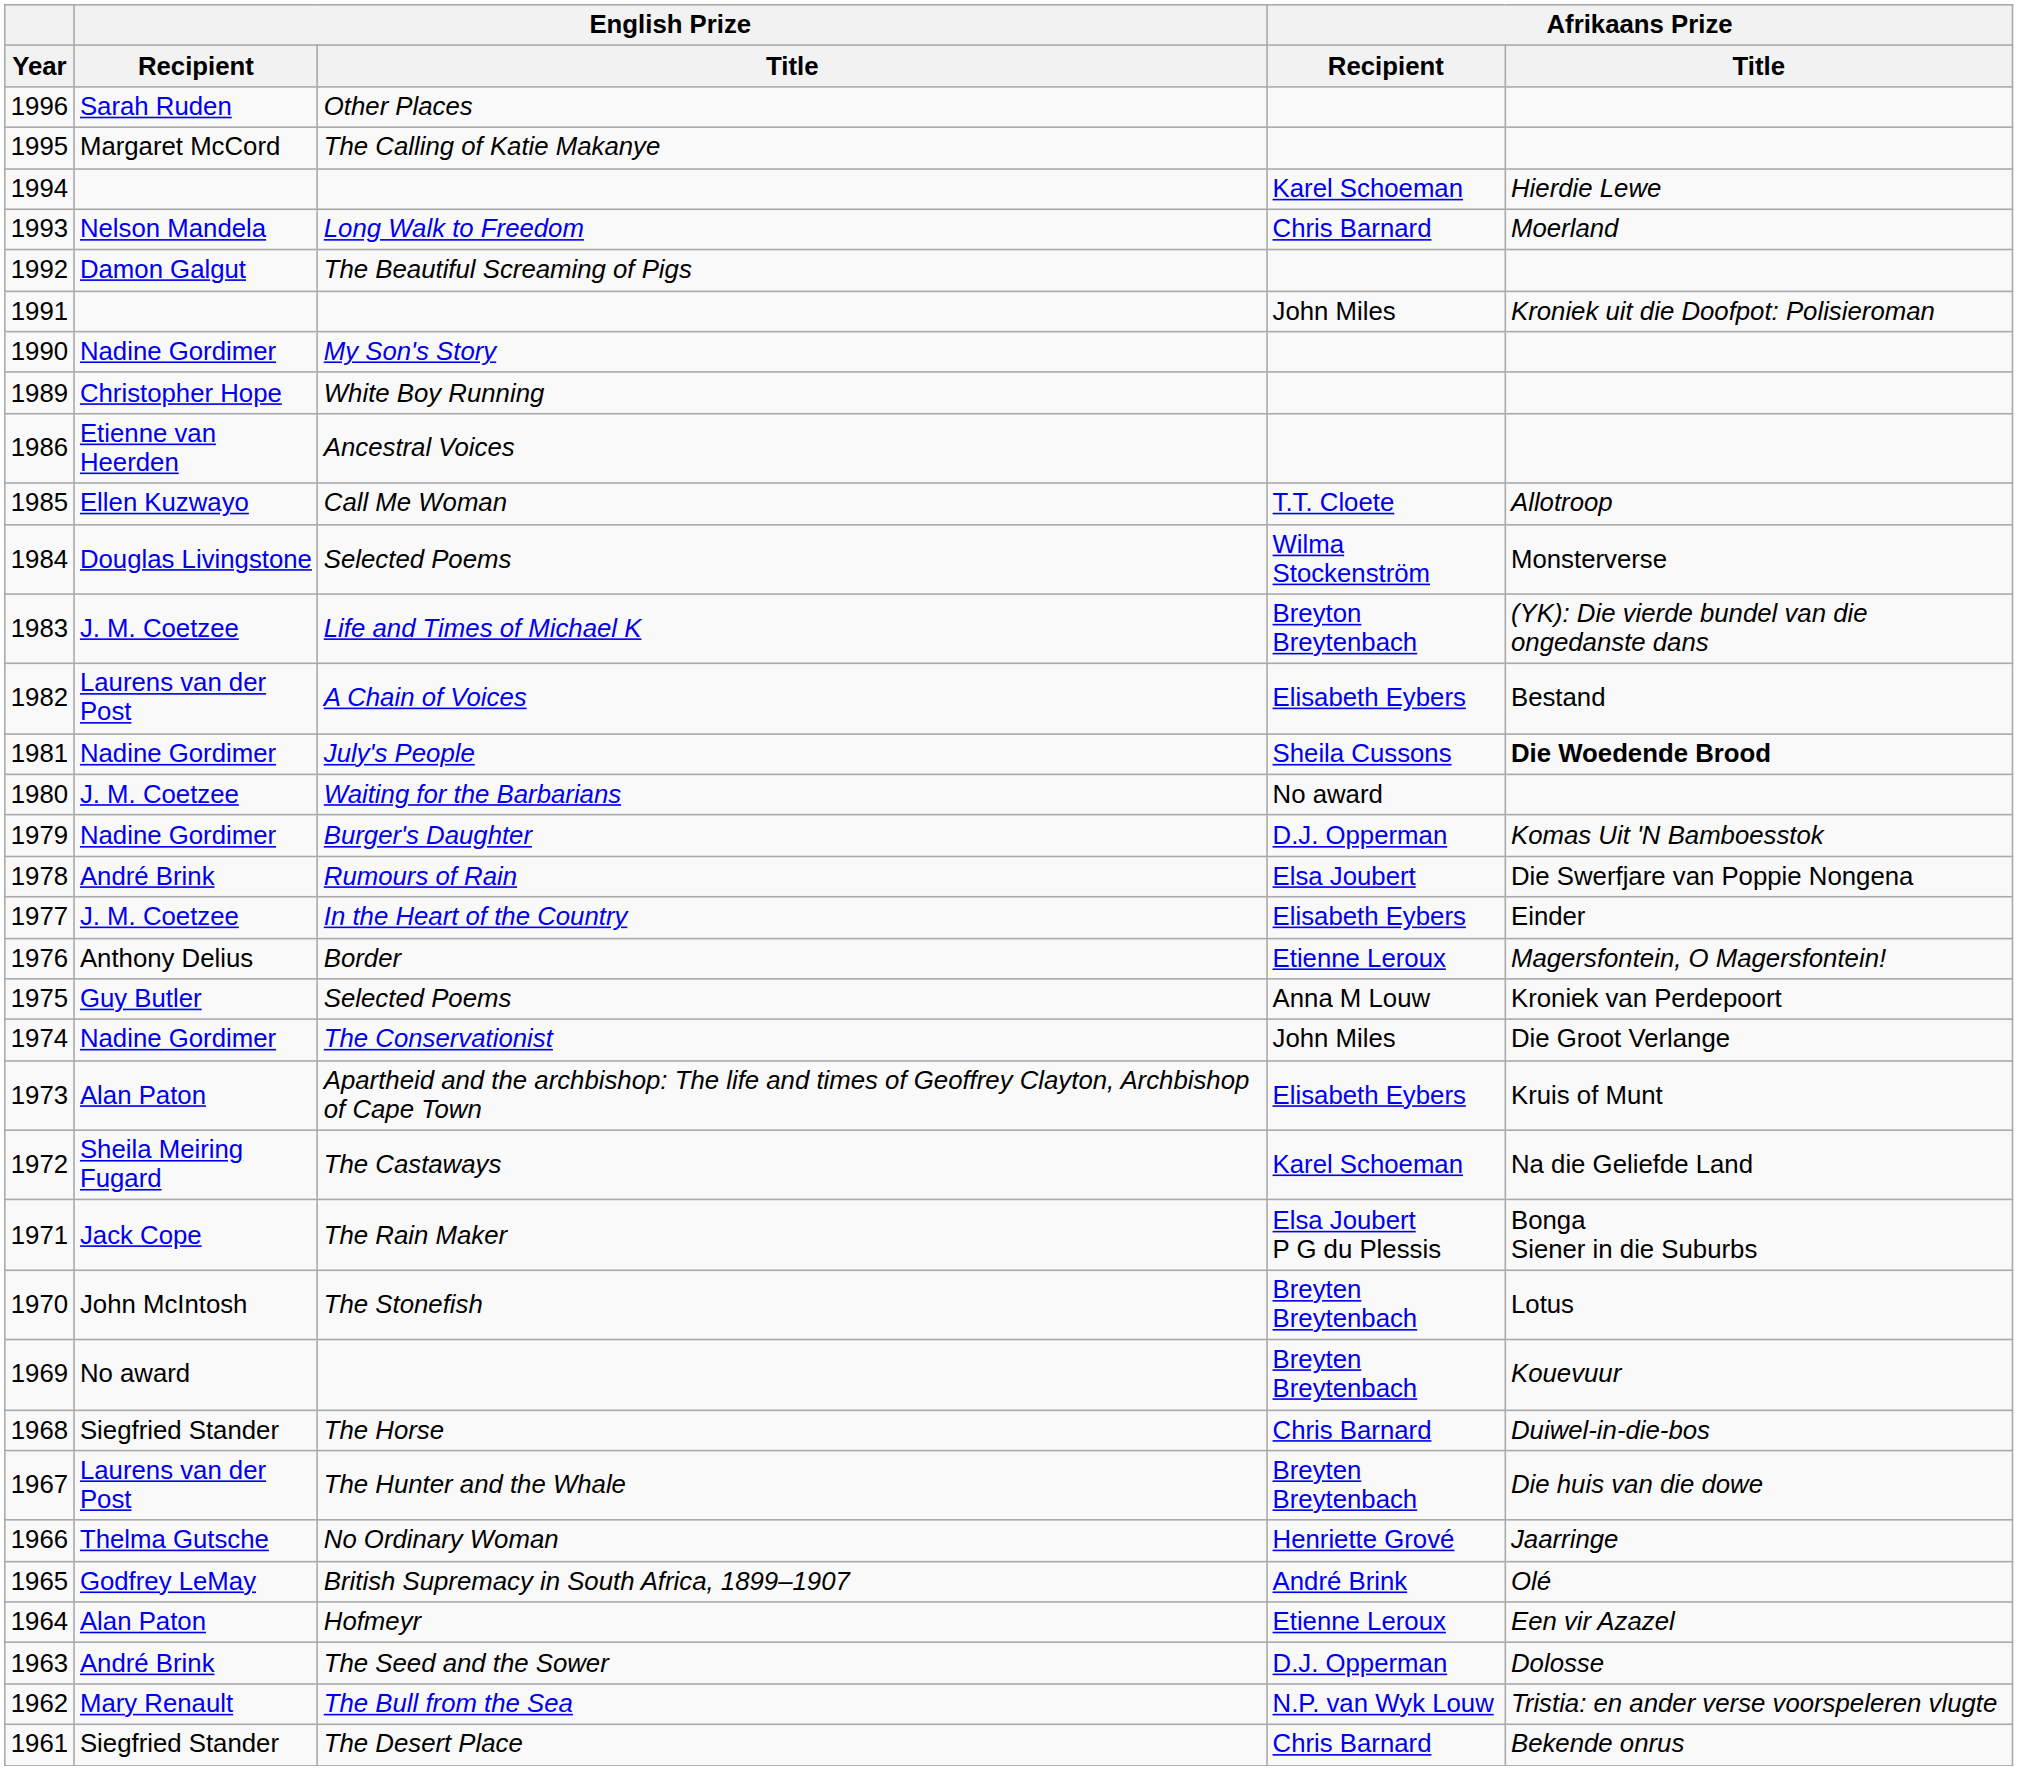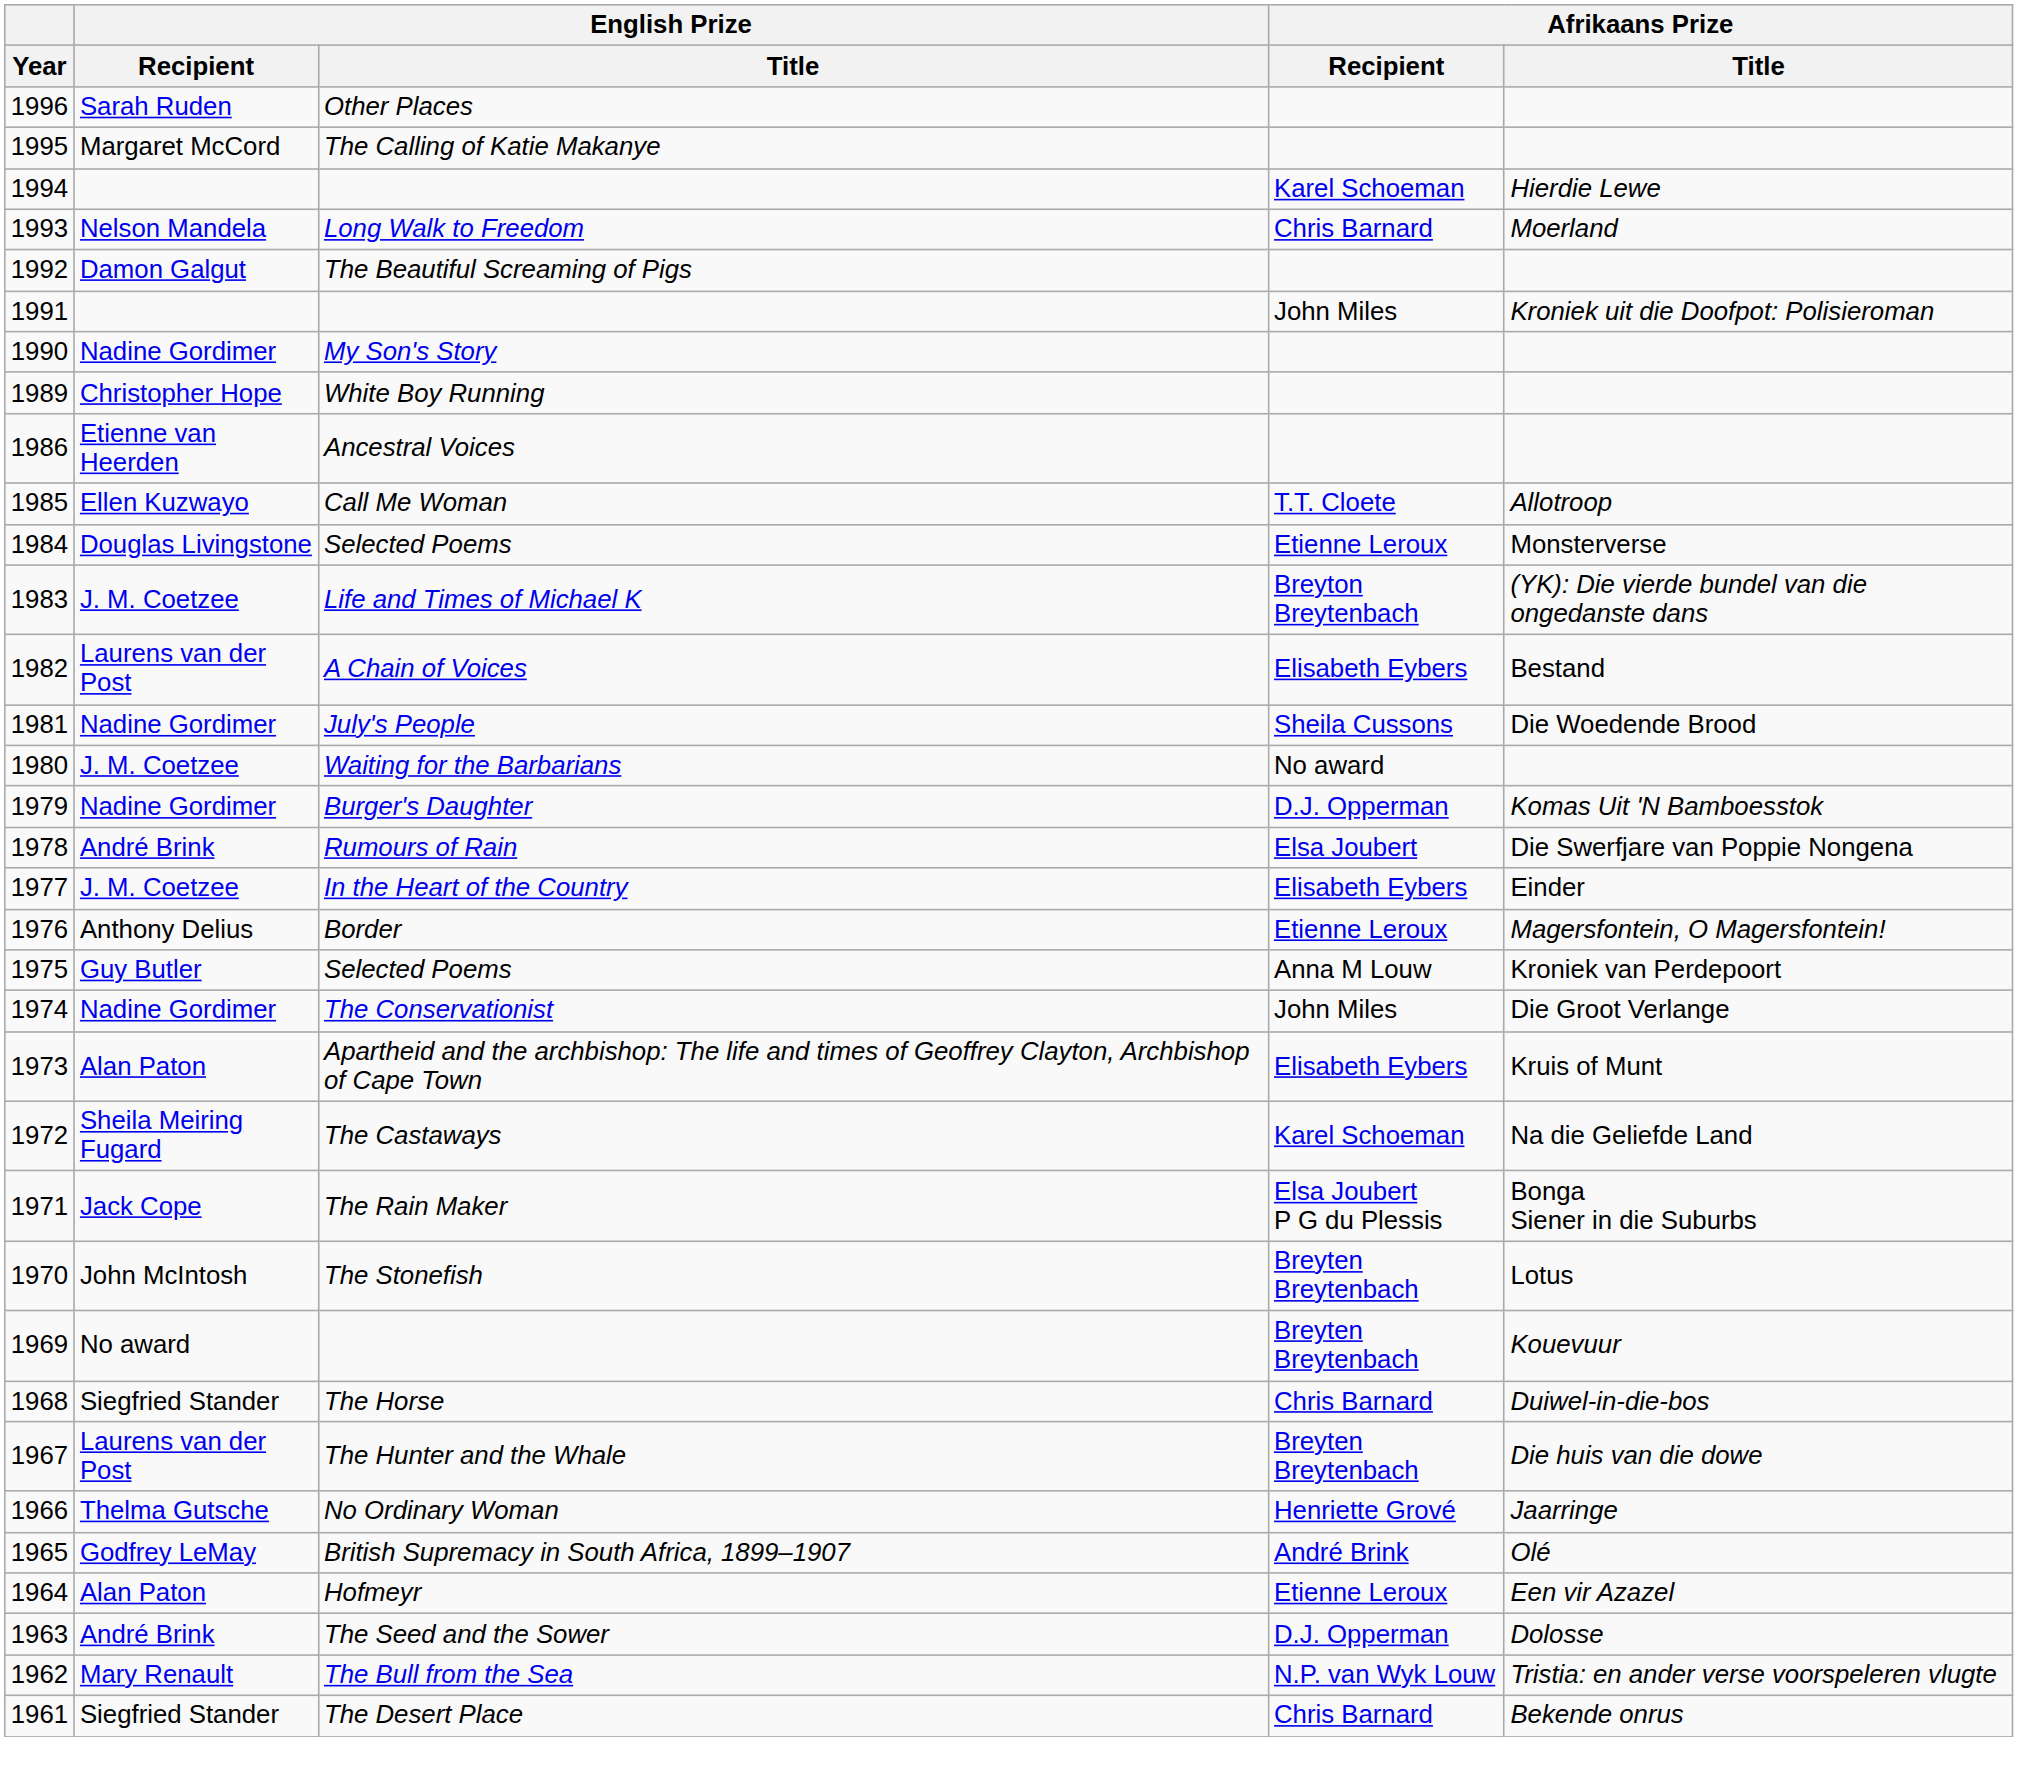 <table class="wikitable">
 <tr>
 <th colspan="1"></th>
 <th colspan="2">English Prize</th>
 <th colspan="2">Afrikaans Prize</th>
 </tr>
 <tr>
 <th>Year</th>
 <th>Recipient</th>
 <th>Title</th>
 <th>Recipient</th>
 <th>Title</th>
 </tr>
 <tr>
 <td>1996</td>
 <td><a href='#'>Sarah Ruden</a></td>
 <td><em>Other Places</em></td>
 <td></td>
 <td></td>
 </tr>
 <tr>
 <td>1995</td>
 <td>Margaret McCord</td>
 <td><em>The Calling of Katie Makanye</em></td>
 <td></td>
 <td></td>
 </tr>
 <tr>
 <td>1994</td>
 <td></td>
 <td></td>
 <td><a href='#'>Karel Schoeman</a></td>
 <td><em>Hierdie Lewe</em></td>
 </tr>
 <tr>
 <td>1993</td>
 <td><a href='#'>Nelson Mandela</a></td>
 <td><em><a href='#'>Long Walk to Freedom</a></em></td>
 <td><a href='#'>Chris Barnard</a></td>
 <td><em>Moerland</em></td>
 </tr>
 <tr>
 <td>1992</td>
 <td><a href='#'>Damon Galgut</a></td>
 <td><em>The Beautiful Screaming of Pigs</em></td>
 <td></td>
 <td></td>
 </tr>
 <tr>
 <td>1991</td>
 <td></td>
 <td></td>
 <td>John Miles</td>
 <td><em> Kroniek uit die Doofpot: Polisieroman</em></td>
 </tr>
 <tr>
 <td>1990</td>
 <td><a href='#'>Nadine Gordimer</a></td>
 <td><em><a href='#'>My Son's Story</a></em></td>
 <td></td>
 <td></td>
 </tr>
 <tr>
 <td>1989</td>
 <td><a href='#'>Christopher Hope</a></td>
 <td><em>White Boy Running</em></td>
 <td></td>
 <td></td>
 </tr>
 <tr>
 <td>1986</td>
 <td><a href='#'>Etienne van Heerden</a></td>
 <td><em>Ancestral Voices</em></td>
 <td></td>
 <td></td>
 </tr>
 <tr>
 <td>1985</td>
 <td><a href='#'>Ellen Kuzwayo</a></td>
 <td><em>Call Me Woman</em></td>
 <td><a href='#'>T.T. Cloete</a></td>
 <td><em>Allotroop</em></td>
 </tr>
 <tr>
 <td>1984</td>
 <td><a href='#'>Douglas Livingstone</a></td>
 <td><em>Selected Poems</em></td>
-<td><a href='#'>Wilma Stockenström</a></td>
+<td><a href='#'>Etienne Leroux</a></td>
 <td>Monsterverse</td>
 </tr>
 <tr>
 <td>1983</td>
 <td><a href='#'>J. M. Coetzee</a></td>
 <td><em><a href='#'>Life and Times of Michael K</a></em></td>
 <td><a href='#'>Breyton Breytenbach</a></td>
 <td><em>(YK): Die vierde bundel van die ongedanste dans</em></td>
 </tr>
 <tr>
 <td>1982</td>
 <td><a href='#'>Laurens van der Post</a></td>
 <td><em><a href='#'>A Chain of Voices</a></em></td>
 <td><a href='#'>Elisabeth Eybers</a></td>
 <td>Bestand</td>
 </tr>
 <tr>
 <td>1981</td>
 <td><a href='#'>Nadine Gordimer</a></td>
 <td><em><a href='#'>July's People</a></em></td>
 <td><a href='#'>Sheila Cussons</a></td>
-<td><strong>Die Woedende Brood</strong></td>
+<td>Die Woedende Brood</td>
 </tr>
 <tr>
 <td>1980</td>
 <td><a href='#'>J. M. Coetzee</a></td>
 <td><em><a href='#'>Waiting for the Barbarians</a></em></td>
 <td>No award</td>
 <td></td>
 </tr>
 <tr>
 <td>1979</td>
 <td><a href='#'>Nadine Gordimer</a></td>
 <td><em><a href='#'>Burger's Daughter</a></em></td>
 <td><a href='#'>D.J. Opperman</a></td>
 <td><em>Komas Uit 'N Bamboesstok</em></td>
 </tr>
 <tr>
 <td>1978</td>
 <td><a href='#'>André Brink</a></td>
 <td><em><a href='#'>Rumours of Rain</a></em></td>
 <td><a href='#'>Elsa Joubert</a></td>
 <td>Die Swerfjare van Poppie Nongena</td>
 </tr>
 <tr>
 <td>1977</td>
 <td><a href='#'>J. M. Coetzee</a></td>
 <td><em><a href='#'>In the Heart of the Country</a></em></td>
 <td><a href='#'>Elisabeth Eybers</a></td>
 <td>Einder</td>
 </tr>
 <tr>
 <td>1976</td>
 <td>Anthony Delius</td>
 <td><em>Border</em></td>
 <td><a href='#'>Etienne Leroux</a></td>
 <td><em>Magersfontein, O Magersfontein!</em></td>
 </tr>
 <tr>
 <td>1975</td>
 <td><a href='#'>Guy Butler</a></td>
 <td><em>Selected Poems</em></td>
 <td>Anna M Louw</td>
 <td>Kroniek van Perdepoort</td>
 </tr>
 <tr>
 <td>1974</td>
 <td><a href='#'>Nadine Gordimer</a></td>
 <td><em><a href='#'>The Conservationist</a></em></td>
 <td>John Miles</td>
 <td>Die Groot Verlange</td>
 </tr>
 <tr>
 <td>1973</td>
 <td><a href='#'>Alan Paton</a></td>
 <td><em>Apartheid and the archbishop: The life and times of Geoffrey Clayton, Archbishop of Cape Town</em></td>
 <td><a href='#'>Elisabeth Eybers</a></td>
 <td>Kruis of Munt</td>
 </tr>
 <tr>
 <td>1972</td>
 <td><a href='#'>Sheila Meiring Fugard</a></td>
 <td><em>The Castaways</em></td>
 <td><a href='#'>Karel Schoeman</a></td>
 <td>Na die Geliefde Land</td>
 </tr>
 <tr>
 <td>1971</td>
 <td><a href='#'>Jack Cope</a></td>
 <td><em>The Rain Maker</em></td>
 <td><a href='#'>Elsa Joubert</a><br>P G du Plessis</td>
 <td>Bonga<br>Siener in die Suburbs</td>
 </tr>
 <tr>
 <td>1970</td>
 <td>John McIntosh</td>
 <td><em>The Stonefish</em></td>
 <td><a href='#'>Breyten Breytenbach</a></td>
 <td>Lotus</td>
 </tr>
 <tr>
 <td>1969</td>
 <td>No award</td>
 <td></td>
 <td><a href='#'>Breyten Breytenbach</a></td>
 <td><em>Kouevuur</em></td>
 </tr>
 <tr>
 <td>1968</td>
 <td>Siegfried Stander</td>
 <td><em>The Horse</em></td>
 <td><a href='#'>Chris Barnard</a></td>
 <td><em>Duiwel-in-die-bos</em></td>
 </tr>
 <tr>
 <td>1967</td>
 <td><a href='#'>Laurens van der Post</a></td>
 <td><em>The Hunter and the Whale</em></td>
 <td><a href='#'>Breyten Breytenbach</a></td>
 <td><em>Die huis van die dowe</em></td>
 </tr>
 <tr>
 <td>1966</td>
 <td><a href='#'>Thelma Gutsche</a></td>
 <td><em>No Ordinary Woman</em></td>
 <td><a href='#'>Henriette Grové</a></td>
 <td><em>Jaarringe</em></td>
 </tr>
 <tr>
 <td>1965</td>
 <td><a href='#'>Godfrey LeMay</a></td>
 <td><em>British Supremacy in South Africa, 1899–1907</em></td>
 <td><a href='#'>André Brink</a></td>
 <td><em>Olé</em></td>
 </tr>
 <tr>
 <td>1964</td>
 <td><a href='#'>Alan Paton</a></td>
 <td><em>Hofmeyr</em></td>
 <td><a href='#'>Etienne Leroux</a></td>
 <td><em>Een vir Azazel</em></td>
 </tr>
 <tr>
 <td>1963</td>
 <td><a href='#'>André Brink</a></td>
 <td><em>The Seed and the Sower</em></td>
 <td><a href='#'>D.J. Opperman</a></td>
 <td><em>Dolosse</em></td>
 </tr>
 <tr>
 <td>1962</td>
 <td><a href='#'>Mary Renault</a></td>
 <td><em><a href='#'>The Bull from the Sea</a></em></td>
 <td><a href='#'>N.P. van Wyk Louw</a></td>
 <td><em>Tristia: en ander verse voorspeleren vlugte</em></td>
 </tr>
 <tr>
 <td>1961</td>
 <td>Siegfried Stander</td>
 <td><em>The Desert Place</em></td>
 <td><a href='#'>Chris Barnard</a></td>
 <td><em>Bekende onrus</em></td>
 </tr>
 <tr>
 </tr>
 </table>
